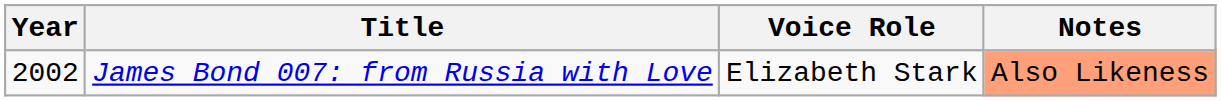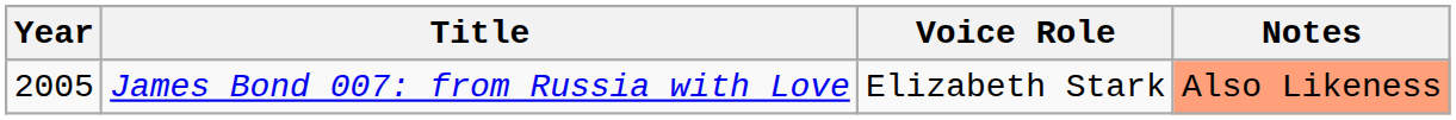 <table class="wikitable sortable">
 <tr>
 <th>Year</th>
 <th>Title</th>
 <th>Voice Role</th>
 <th>Notes</th>
 </tr>
 <tr>
-<td>2002</td>
+<td>2005</td>
 <td><em><a href='#'>James Bond 007: from Russia with Love</a></em></td>
 <td>Elizabeth Stark</td>
 <td style="background: lightsalmon;">Also Likeness</td>
 </tr>
 </table>
